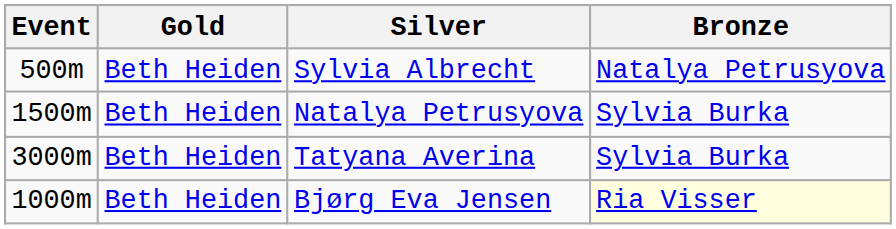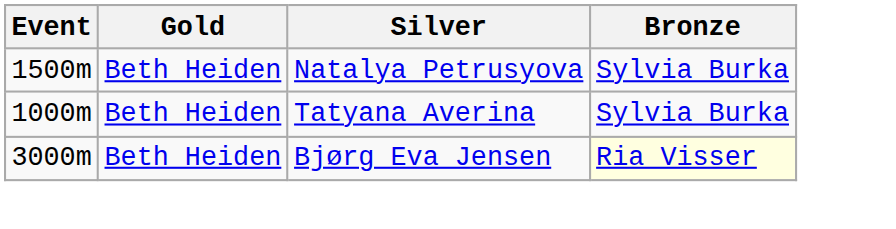 <table class="wikitable">
 <tr>
 <th>Event</th>
 <th>Gold<br></th>
 <th>Silver<br></th>
 <th>Bronze<br></th>
 </tr>
 <tr>
-<td style="text-align:center">500m</td>
-<td><a href='#'>Beth Heiden</a></td>
-<td><a href='#'>Sylvia Albrecht</a></td>
-<td><a href='#'>Natalya Petrusyova</a></td>
-</tr>
-<tr>
 <td style="text-align:center">1500m</td>
 <td><a href='#'>Beth Heiden</a></td>
 <td><a href='#'>Natalya Petrusyova</a></td>
 <td><a href='#'>Sylvia Burka</a></td>
 </tr>
 <tr>
-<td style="text-align:center">3000m</td>
+<td style="text-align:center">1000m</td>
 <td><a href='#'>Beth Heiden</a></td>
 <td><a href='#'>Tatyana Averina</a></td>
 <td><a href='#'>Sylvia Burka</a></td>
 </tr>
 <tr>
-<td style="text-align:center">1000m</td>
+<td style="text-align:center">3000m</td>
 <td><a href='#'>Beth Heiden</a></td>
 <td><a href='#'>Bjørg Eva Jensen</a></td>
 <td style="background: lightyellow;"><a href='#'>Ria Visser</a></td>
 </tr>
 </table>
